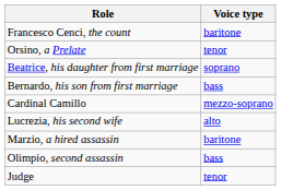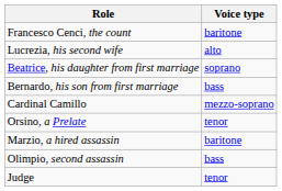 <table class="wikitable">
 <tr>
 <th>Role</th>
 <th>Voice type</th>
 </tr>
 <tr>
 <td>Francesco Cenci, <em>the count</em></td>
 <td><a href='#'>baritone</a></td>
 </tr>
 <tr>
-<td>Orsino, <em>a <a href='#'>Prelate</a></em></td>
-<td><a href='#'>tenor</a></td>
+<td>Lucrezia, <em>his second wife</em></td>
+<td><a href='#'>alto</a></td>
 </tr>
 <tr>
 <td><a href='#'>Beatrice</a>, <em>his daughter from first marriage</em></td>
 <td><a href='#'>soprano</a></td>
 </tr>
 <tr>
 <td>Bernardo, <em>his son from first marriage</em></td>
 <td><a href='#'>bass</a></td>
 </tr>
 <tr>
 <td>Cardinal Camillo</td>
 <td><a href='#'>mezzo-soprano</a></td>
 </tr>
 <tr>
-<td>Lucrezia, <em>his second wife</em></td>
-<td><a href='#'>alto</a></td>
+<td>Orsino, <em>a <a href='#'>Prelate</a></em></td>
+<td><a href='#'>tenor</a></td>
 </tr>
 <tr>
 <td>Marzio, <em>a hired assassin</em></td>
 <td><a href='#'>baritone</a></td>
 </tr>
 <tr>
 <td>Olimpio, <em>second assassin</em></td>
 <td><a href='#'>bass</a></td>
 </tr>
 <tr>
 <td>Judge</td>
 <td><a href='#'>tenor</a></td>
 </tr>
 </table>
